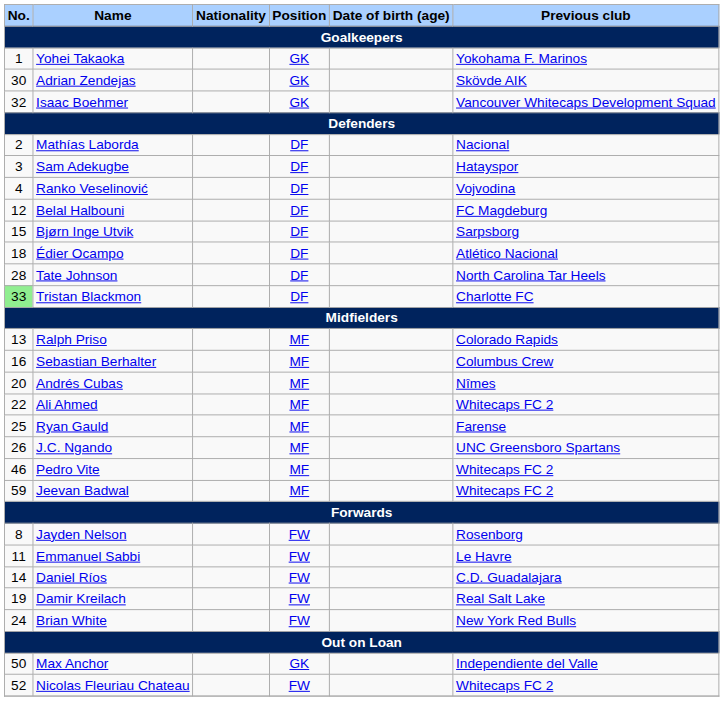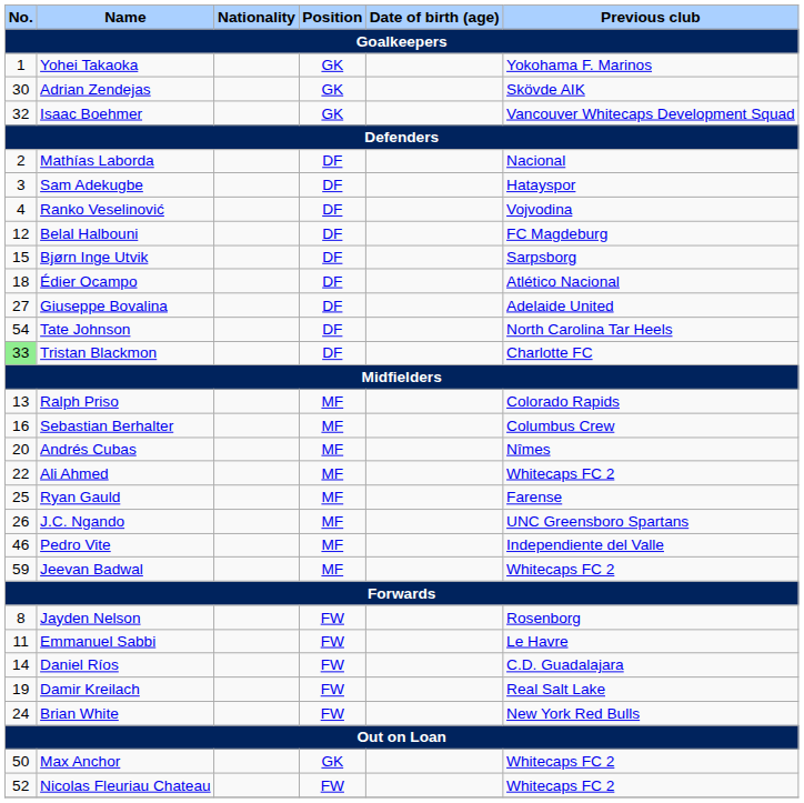 <table class="wikitable"  style="text-align:left; font-size:90%;">
 <tr>
 <th style="background:#AAD0FF; color:black; text-align:center;">No.</th>
 <th style="background:#AAD0FF; color:black; text-align:center;">Name</th>
 <th style="background:#AAD0FF; color:black; text-align:center;">Nationality</th>
 <th style="background:#AAD0FF; color:black; text-align:center;">Position</th>
 <th style="background:#AAD0FF; color:black; text-align:center;">Date of birth (age)</th>
 <th style="background:#AAD0FF; color:black; text-align:center;">Previous club</th>
 </tr>
 <tr>
 <th colspan="6"  style="background:#00235D; color:white; text-align:center;">Goalkeepers</th>
 </tr>
 <tr>
 <td style="text-align: center;">1</td>
 <td><a href='#'>Yohei Takaoka</a></td>
 <td style="text-align: center;"></td>
 <td style="text-align: center;"><a href='#'>GK</a></td>
 <td></td>
 <td> <a href='#'>Yokohama F. Marinos</a></td>
 </tr>
 <tr>
 <td style="text-align: center;">30</td>
 <td><a href='#'>Adrian Zendejas</a></td>
 <td style="text-align: center;"></td>
 <td style="text-align: center;"><a href='#'>GK</a></td>
 <td></td>
 <td> <a href='#'>Skövde AIK</a></td>
 </tr>
 <tr>
 <td style="text-align: center;">32</td>
 <td><a href='#'>Isaac Boehmer</a></td>
 <td style="text-align: center;"></td>
 <td style="text-align: center;"><a href='#'>GK</a></td>
 <td></td>
 <td> <a href='#'>Vancouver Whitecaps Development Squad</a></td>
 </tr>
 <tr>
 <th colspan="6"  style="background:#00235D; color:white; text-align:center;">Defenders</th>
 </tr>
 <tr>
 <td style="text-align: center;">2</td>
 <td><a href='#'>Mathías Laborda</a></td>
 <td style="text-align: center;"></td>
 <td style="text-align:center;"><a href='#'>DF</a></td>
 <td></td>
 <td> <a href='#'>Nacional</a></td>
 </tr>
 <tr>
 <td style="text-align:center;">3</td>
 <td><a href='#'>Sam Adekugbe</a></td>
 <td style="text-align:center;"></td>
 <td style="text-align:center;"><a href='#'>DF</a></td>
 <td></td>
 <td> <a href='#'>Hatayspor</a></td>
 </tr>
 <tr>
 <td style="text-align:center;">4</td>
 <td><a href='#'>Ranko Veselinović</a></td>
 <td style="text-align:center;"></td>
 <td style="text-align:center;"><a href='#'>DF</a></td>
 <td></td>
 <td> <a href='#'>Vojvodina</a></td>
 </tr>
 <tr>
 <td style="text-align:center;">12</td>
 <td><a href='#'>Belal Halbouni</a></td>
 <td style="text-align:center;"></td>
 <td style="text-align:center;"><a href='#'>DF</a></td>
 <td></td>
 <td> <a href='#'>FC Magdeburg</a></td>
 </tr>
 <tr>
 <td style="text-align:center;">15</td>
 <td><a href='#'>Bjørn Inge Utvik</a></td>
 <td style="text-align:center;"></td>
 <td style="text-align:center;"><a href='#'>DF</a></td>
 <td></td>
 <td> <a href='#'>Sarpsborg</a></td>
 </tr>
 <tr>
 <td style="text-align: center;">18</td>
 <td><a href='#'>Édier Ocampo</a></td>
 <td style="text-align: center;"></td>
 <td style="text-align:center;"><a href='#'>DF</a></td>
 <td></td>
 <td> <a href='#'>Atlético Nacional</a></td>
 </tr>
 <tr>
-<td style="text-align:center;">28</td>
+<td style="text-align: center;">27</td>
+<td><a href='#'>Giuseppe Bovalina</a></td>
+<td style="text-align: center;"></td>
+<td style="text-align:center;"><a href='#'>DF</a></td>
+<td></td>
+<td> <a href='#'>Adelaide United</a></td>
+</tr>
+<tr>
+<td style="text-align:center;">54</td>
 <td><a href='#'>Tate Johnson</a></td>
 <td style="text-align:center;"></td>
 <td style="text-align:center;"><a href='#'>DF</a></td>
 <td></td>
 <td> <a href='#'>North Carolina Tar Heels</a></td>
 </tr>
 <tr>
 <td style="background: lightgreen; text-align:center;">33</td>
 <td><a href='#'>Tristan Blackmon</a></td>
 <td style="text-align:center;"></td>
 <td style="text-align:center;"><a href='#'>DF</a></td>
 <td></td>
 <td> <a href='#'>Charlotte FC</a></td>
 </tr>
 <tr>
 <th colspan="6"  style="background:#00235D; color:white; text-align:center;">Midfielders</th>
 </tr>
 <tr>
 <td style="text-align: center;">13</td>
 <td><a href='#'>Ralph Priso</a></td>
 <td style="text-align: center;"></td>
 <td style="text-align:center;"><a href='#'>MF</a></td>
 <td></td>
 <td> <a href='#'>Colorado Rapids</a></td>
 </tr>
 <tr>
 <td style="text-align:center;">16</td>
 <td><a href='#'>Sebastian Berhalter</a></td>
 <td style="text-align:center;"></td>
 <td style="text-align:center;"><a href='#'>MF</a></td>
 <td></td>
 <td> <a href='#'>Columbus Crew</a></td>
 </tr>
 <tr>
 <td style="text-align: center;">20</td>
 <td><a href='#'>Andrés Cubas</a></td>
 <td style="text-align: center;"></td>
 <td style="text-align: center;"><a href='#'>MF</a></td>
 <td></td>
 <td> <a href='#'>Nîmes</a></td>
 </tr>
 <tr>
 <td style="text-align: center;">22</td>
 <td><a href='#'>Ali Ahmed</a></td>
 <td style="text-align: center;"></td>
 <td style="text-align:center;"><a href='#'>MF</a></td>
 <td></td>
 <td> <a href='#'>Whitecaps FC 2</a></td>
 </tr>
 <tr>
 <td style="text-align: center;">25</td>
 <td><a href='#'>Ryan Gauld</a></td>
 <td style="text-align: center;"></td>
 <td style="text-align: center;"><a href='#'>MF</a></td>
 <td></td>
 <td> <a href='#'>Farense</a></td>
 </tr>
 <tr>
 <td style="text-align:center;">26</td>
 <td><a href='#'>J.C. Ngando</a></td>
 <td style="text-align:center;"></td>
 <td style="text-align:center;"><a href='#'>MF</a></td>
 <td></td>
 <td> <a href='#'>UNC Greensboro Spartans</a></td>
 </tr>
 <tr>
 <td style="text-align: center;">46</td>
 <td><a href='#'>Pedro Vite</a></td>
 <td style="text-align: center;"></td>
 <td style="text-align: center;"><a href='#'>MF</a></td>
 <td></td>
-<td> <a href='#'>Whitecaps FC 2</a></td>
+<td> <a href='#'>Independiente del Valle</a></td>
 </tr>
 <tr>
 <td style="text-align: center;">59</td>
 <td><a href='#'>Jeevan Badwal</a></td>
 <td style="text-align: center;"></td>
 <td style="text-align:center;"><a href='#'>MF</a></td>
 <td></td>
 <td> <a href='#'>Whitecaps FC 2</a></td>
 </tr>
 <tr>
 <th colspan="6"  style="background:#00235D; color:white; text-align:center;">Forwards</th>
 </tr>
 <tr>
 <td style="text-align: center;">8</td>
 <td><a href='#'>Jayden Nelson</a></td>
 <td style="text-align: center;"></td>
 <td style="text-align: center;"><a href='#'>FW</a></td>
 <td></td>
 <td> <a href='#'>Rosenborg</a></td>
 </tr>
 <tr>
 <td style="text-align: center;">11</td>
 <td><a href='#'>Emmanuel Sabbi</a></td>
 <td style="text-align: center;"></td>
 <td style="text-align: center;"><a href='#'>FW</a></td>
 <td></td>
 <td> <a href='#'>Le Havre</a></td>
 </tr>
 <tr>
 <td style="text-align: center;">14</td>
 <td><a href='#'>Daniel Ríos</a></td>
 <td style="text-align: center;"></td>
 <td style="text-align: center;"><a href='#'>FW</a></td>
 <td></td>
 <td> <a href='#'>C.D. Guadalajara</a></td>
 </tr>
 <tr>
 <td style="text-align: center;">19</td>
 <td><a href='#'>Damir Kreilach</a></td>
 <td style="text-align: center;"></td>
 <td style="text-align:center;"><a href='#'>FW</a></td>
 <td></td>
 <td> <a href='#'>Real Salt Lake</a></td>
 </tr>
 <tr>
 <td style="text-align: center;">24</td>
 <td><a href='#'>Brian White</a></td>
 <td style="text-align: center;"></td>
 <td style="text-align: center;"><a href='#'>FW</a></td>
 <td></td>
 <td> <a href='#'>New York Red Bulls</a></td>
 </tr>
 <tr>
 <th colspan="6"  style="background:#00235D; color:white; text-align:center;">Out on Loan</th>
 </tr>
 <tr>
 <td style="text-align: center;">50</td>
 <td><a href='#'>Max Anchor</a></td>
 <td style="text-align: center;"></td>
 <td style="text-align: center;"><a href='#'>GK</a></td>
 <td></td>
-<td> <a href='#'>Independiente del Valle</a></td>
+<td> <a href='#'>Whitecaps FC 2</a></td>
 </tr>
 <tr>
 <td style="text-align: center;">52</td>
 <td><a href='#'>Nicolas Fleuriau Chateau</a></td>
 <td style="text-align: center;"></td>
 <td style="text-align: center;"><a href='#'>FW</a></td>
 <td></td>
 <td> <a href='#'>Whitecaps FC 2</a></td>
 </tr>
 <tr>
 </tr>
 </table>
